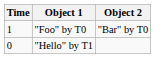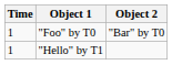 <table class="wikitable">
 <tr>
 <th>Time</th>
 <th>Object 1</th>
 <th>Object 2</th>
 </tr>
 <tr>
 <td>1</td>
 <td>"Foo" by T0</td>
 <td>"Bar" by T0</td>
 </tr>
 <tr>
-<td>0</td>
+<td>1</td>
 <td>"Hello" by T1</td>
 <td></td>
 </tr>
 </table>
